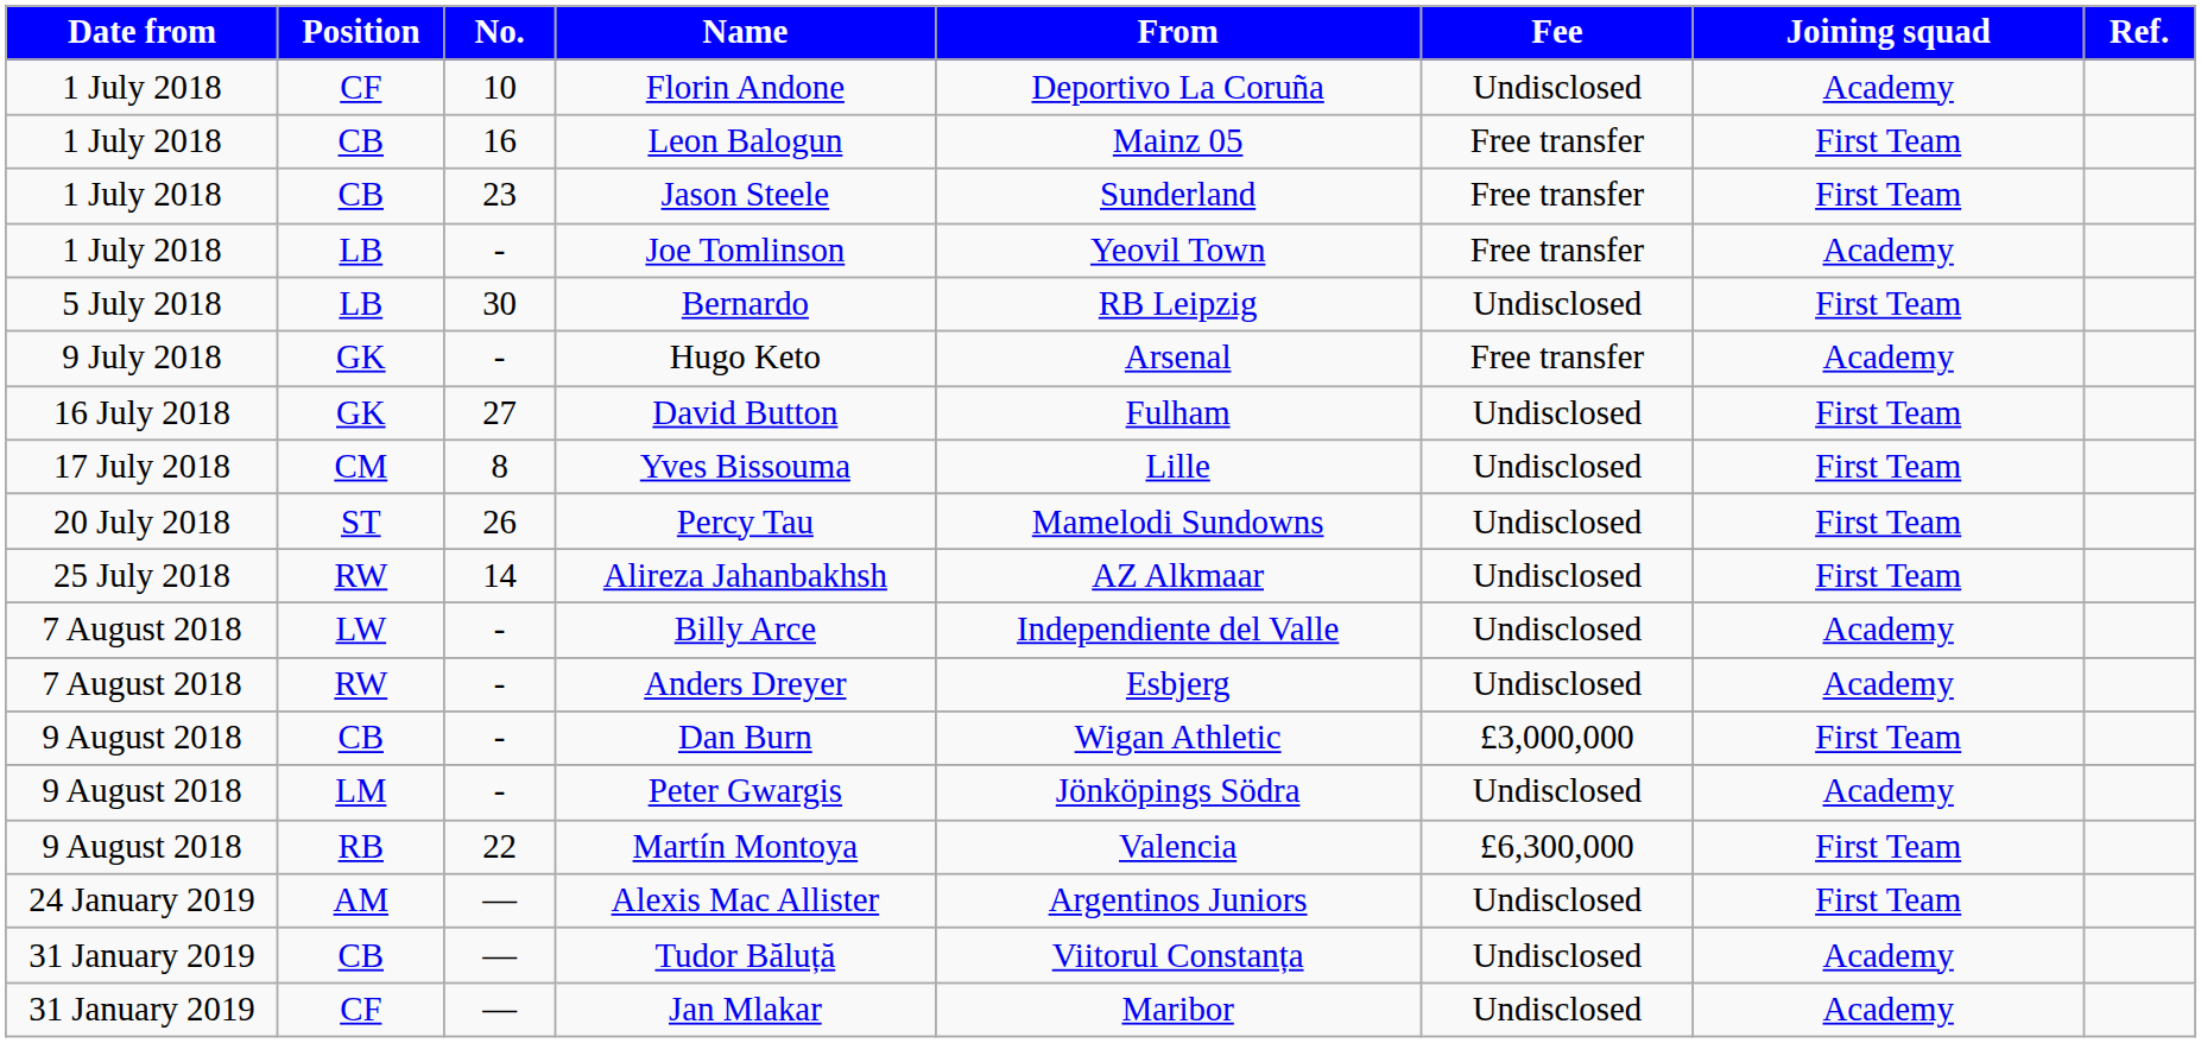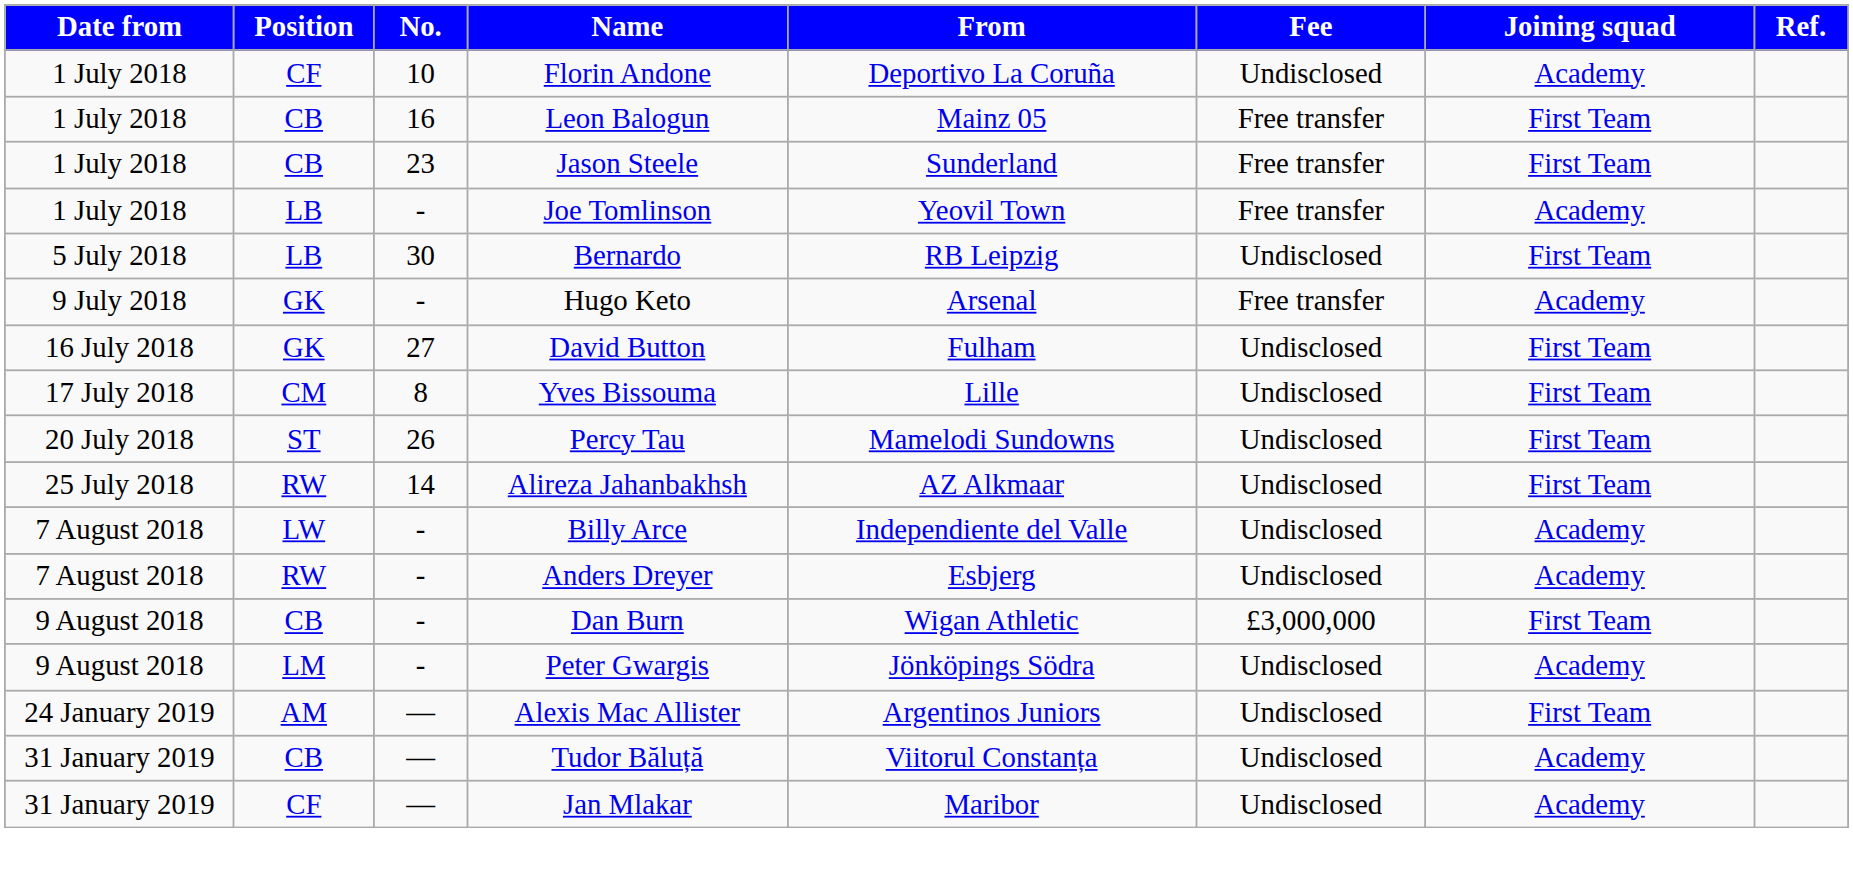 <table class="wikitable" style="text-align:center">
 <tr>
 <th style="background:#0000FF;color:white;width:120px">Date from</th>
 <th style="background:#0000FF;color:white;width:70px">Position</th>
 <th style="background:#0000FF;color:white;width:45px">No.</th>
 <th style="background:#0000FF;color:white;width:170px">Name</th>
 <th style="background:#0000FF;color:white;width:220px">From</th>
 <th style="background:#0000FF;color:white;width:120px">Fee</th>
 <th style="background:#0000FF;color:white;width:175px">Joining squad</th>
 <th style="background:#0000FF;color:white;width:45px">Ref.</th>
 </tr>
 <tr>
 <td>1 July 2018</td>
 <td><a href='#'>CF</a></td>
 <td>10</td>
 <td> <a href='#'>Florin Andone</a></td>
 <td> <a href='#'>Deportivo La Coruña</a></td>
 <td>Undisclosed </td>
 <td><a href='#'>Academy</a></td>
 <td></td>
 </tr>
 <tr>
 <td>1 July 2018</td>
 <td><a href='#'>CB</a></td>
 <td>16</td>
 <td> <a href='#'>Leon Balogun</a></td>
 <td> <a href='#'>Mainz 05</a></td>
 <td>Free transfer</td>
 <td><a href='#'>First Team</a></td>
 <td></td>
 </tr>
 <tr>
 <td>1 July 2018</td>
 <td><a href='#'>CB</a></td>
 <td>23</td>
 <td> <a href='#'>Jason Steele</a></td>
 <td> <a href='#'>Sunderland</a></td>
 <td>Free transfer</td>
 <td><a href='#'>First Team</a></td>
 <td></td>
 </tr>
 <tr>
 <td>1 July 2018</td>
 <td><a href='#'>LB</a></td>
 <td>-</td>
 <td> <a href='#'>Joe Tomlinson</a></td>
 <td> <a href='#'>Yeovil Town</a></td>
 <td>Free transfer</td>
 <td><a href='#'>Academy</a></td>
 <td></td>
 </tr>
 <tr>
 <td>5 July 2018</td>
 <td><a href='#'>LB</a></td>
 <td>30</td>
 <td> <a href='#'>Bernardo</a></td>
 <td> <a href='#'>RB Leipzig</a></td>
 <td>Undisclosed </td>
 <td><a href='#'>First Team</a></td>
 <td></td>
 </tr>
 <tr>
 <td>9 July 2018</td>
 <td><a href='#'>GK</a></td>
 <td>-</td>
 <td> Hugo Keto</td>
 <td> <a href='#'>Arsenal</a></td>
 <td>Free transfer</td>
 <td><a href='#'>Academy</a></td>
 <td></td>
 </tr>
 <tr>
 <td>16 July 2018</td>
 <td><a href='#'>GK</a></td>
 <td>27</td>
 <td> <a href='#'>David Button</a></td>
 <td> <a href='#'>Fulham</a></td>
 <td>Undisclosed</td>
 <td><a href='#'>First Team</a></td>
 <td></td>
 </tr>
 <tr>
 <td>17 July 2018</td>
 <td><a href='#'>CM</a></td>
 <td>8</td>
 <td> <a href='#'>Yves Bissouma</a></td>
 <td> <a href='#'>Lille</a></td>
 <td>Undisclosed</td>
 <td><a href='#'>First Team</a></td>
 <td></td>
 </tr>
 <tr>
 <td>20 July 2018</td>
 <td><a href='#'>ST</a></td>
 <td>26</td>
 <td> <a href='#'>Percy Tau</a></td>
 <td> <a href='#'>Mamelodi Sundowns</a></td>
 <td>Undisclosed</td>
 <td><a href='#'>First Team</a></td>
 <td></td>
 </tr>
 <tr>
 <td>25 July 2018</td>
 <td><a href='#'>RW</a></td>
 <td>14</td>
 <td> <a href='#'>Alireza Jahanbakhsh</a></td>
 <td> <a href='#'>AZ Alkmaar</a></td>
 <td>Undisclosed </td>
 <td><a href='#'>First Team</a></td>
 <td></td>
 </tr>
 <tr>
 <td>7 August 2018</td>
 <td><a href='#'>LW</a></td>
 <td>-</td>
 <td> <a href='#'>Billy Arce</a></td>
 <td> <a href='#'>Independiente del Valle</a></td>
 <td>Undisclosed</td>
 <td><a href='#'>Academy</a></td>
 <td></td>
 </tr>
 <tr>
 <td>7 August 2018</td>
 <td><a href='#'>RW</a></td>
 <td>-</td>
 <td> <a href='#'>Anders Dreyer</a></td>
 <td> <a href='#'>Esbjerg</a></td>
 <td>Undisclosed</td>
 <td><a href='#'>Academy</a></td>
 <td></td>
 </tr>
 <tr>
 <td>9 August 2018</td>
 <td><a href='#'>CB</a></td>
 <td>-</td>
 <td> <a href='#'>Dan Burn</a></td>
 <td> <a href='#'>Wigan Athletic</a></td>
 <td>£3,000,000</td>
 <td><a href='#'>First Team</a></td>
 <td></td>
 </tr>
 <tr>
 <td>9 August 2018</td>
 <td><a href='#'>LM</a></td>
 <td>-</td>
 <td> <a href='#'>Peter Gwargis</a></td>
 <td> <a href='#'>Jönköpings Södra</a></td>
 <td>Undisclosed</td>
 <td><a href='#'>Academy</a></td>
 <td></td>
 </tr>
 <tr>
-<td>9 August 2018</td>
-<td><a href='#'>RB</a></td>
-<td>22</td>
-<td> <a href='#'>Martín Montoya</a></td>
-<td> <a href='#'>Valencia</a></td>
-<td>£6,300,000</td>
-<td><a href='#'>First Team</a></td>
-<td></td>
-</tr>
-<tr>
 <td>24 January 2019</td>
 <td><a href='#'>AM</a></td>
 <td>—</td>
 <td> <a href='#'>Alexis Mac Allister</a></td>
 <td> <a href='#'>Argentinos Juniors</a></td>
 <td>Undisclosed</td>
 <td><a href='#'>First Team</a></td>
 <td></td>
 </tr>
 <tr>
 <td>31 January 2019</td>
 <td><a href='#'>CB</a></td>
 <td>—</td>
 <td> <a href='#'>Tudor Băluță</a></td>
 <td> <a href='#'>Viitorul Constanța</a></td>
 <td>Undisclosed</td>
 <td><a href='#'>Academy</a></td>
 <td></td>
 </tr>
 <tr>
 <td>31 January 2019</td>
 <td><a href='#'>CF</a></td>
 <td>—</td>
 <td> <a href='#'>Jan Mlakar</a></td>
 <td> <a href='#'>Maribor</a></td>
 <td>Undisclosed</td>
 <td><a href='#'>Academy</a></td>
 <td></td>
 </tr>
 </table>
